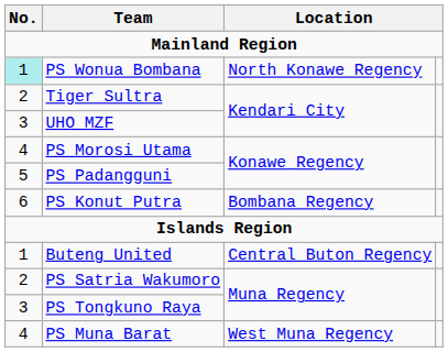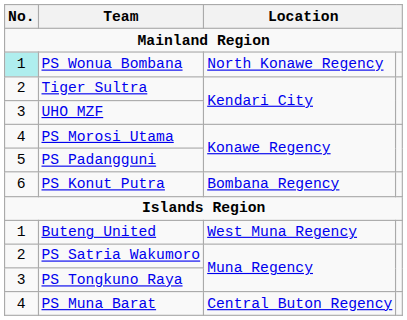 <table class="wikitable">
 <tr>
 <th>No.</th>
 <th>Team</th>
 <th colspan=2>Location</th>
 </tr>
 <tr>
 <td colspan="4" align="center"><strong>Mainland Region</strong></td>
 </tr>
 <tr>
 <td align=center style="background: paleturquoise;">1</td>
 <td><a href='#'>PS Wonua Bombana</a></td>
 <td><a href='#'>North Konawe Regency</a></td>
 <td></td>
 </tr>
 <tr>
 <td align=center>2</td>
 <td><a href='#'>Tiger Sultra</a></td>
 <td rowspan=2><a href='#'>Kendari City</a></td>
 <td rowspan=2></td>
 </tr>
 <tr>
 <td align=center>3</td>
 <td><a href='#'>UHO MZF</a></td>
 </tr>
 <tr>
 <td align=center>4</td>
 <td><a href='#'>PS Morosi Utama</a></td>
 <td rowspan=2><a href='#'>Konawe Regency</a></td>
 <td rowspan=2></td>
 </tr>
 <tr>
 <td align=center>5</td>
 <td><a href='#'>PS Padangguni</a></td>
 </tr>
 <tr>
 <td align=center>6</td>
 <td><a href='#'>PS Konut Putra</a></td>
 <td><a href='#'>Bombana Regency</a></td>
 <td></td>
 </tr>
 <tr>
 <td colspan="4" align="center"><strong>Islands Region</strong></td>
 </tr>
 <tr>
 <td align=center>1</td>
 <td><a href='#'>Buteng United</a></td>
-<td><a href='#'>Central Buton Regency</a></td>
+<td><a href='#'>West Muna Regency</a></td>
 <td></td>
 </tr>
 <tr>
 <td align=center>2</td>
 <td><a href='#'>PS Satria Wakumoro</a></td>
 <td rowspan=2><a href='#'>Muna Regency</a></td>
 <td rowspan=2></td>
 </tr>
 <tr>
 <td align=center>3</td>
 <td><a href='#'>PS Tongkuno Raya</a></td>
 </tr>
 <tr>
 <td align=center>4</td>
 <td><a href='#'>PS Muna Barat</a></td>
-<td><a href='#'>West Muna Regency</a></td>
+<td><a href='#'>Central Buton Regency</a></td>
 <td></td>
 </tr>
 </table>
